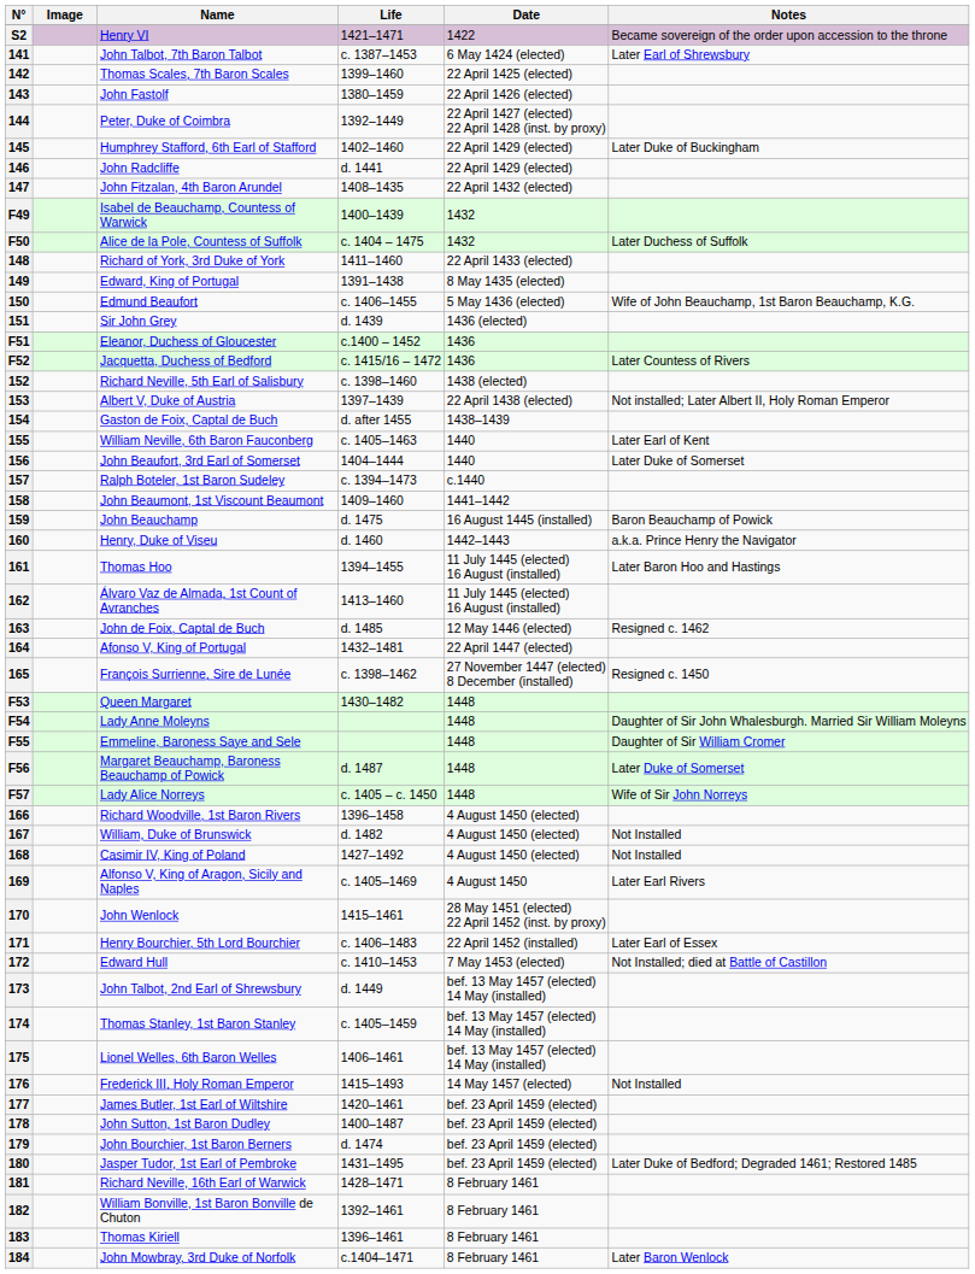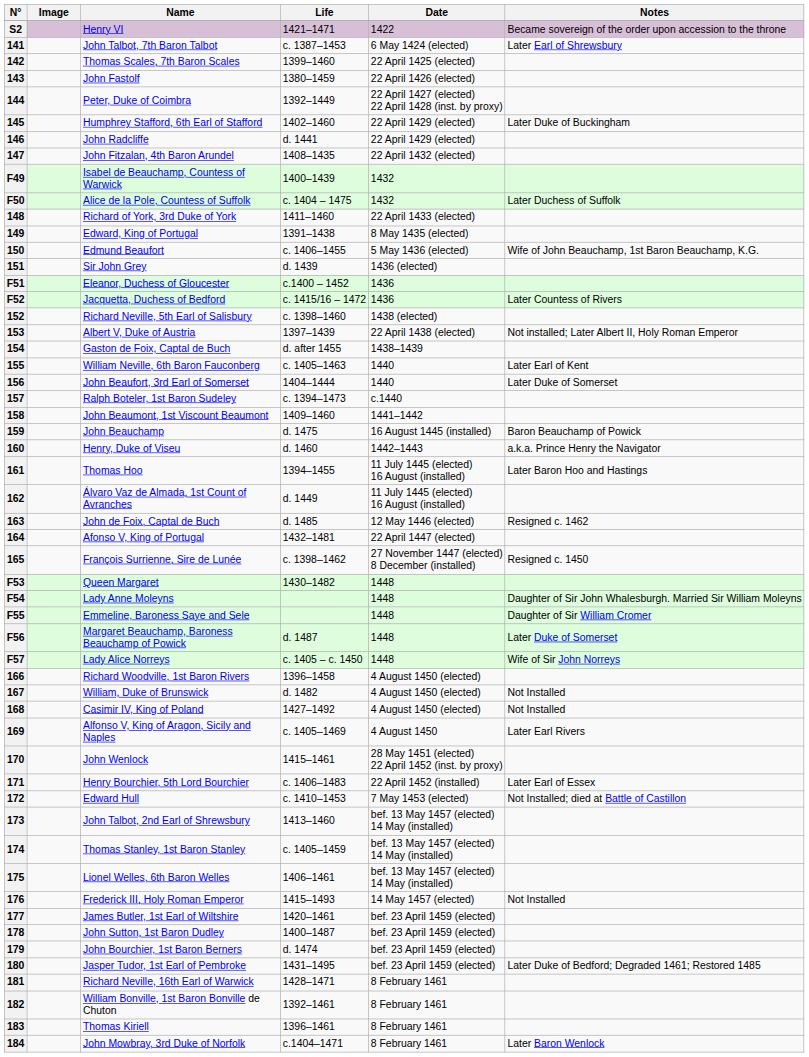 <table class="wikitable">
 <tr>
 <th>N°</th>
 <th style="width: 75px;">Image</th>
 <th style="width: 300px;">Name</th>
 <th>Life</th>
 <th>Date</th>
 <th>Notes</th>
 </tr>
 <tr id="Henry VI 1">
 </tr>
 <tr bgcolor="#D8BFD8">
 <th>S2</th>
 <td></td>
 <td><a href='#'>Henry VI</a></td>
 <td>1421–1471</td>
 <td>1422</td>
 <td>Became sovereign of the order upon accession to the throne</td>
 </tr>
 <tr>
 <th>141</th>
 <td></td>
 <td><a href='#'>John Talbot, 7th Baron Talbot</a></td>
 <td>c. 1387–1453</td>
 <td>6 May 1424 (elected)</td>
 <td>Later <a href='#'>Earl of Shrewsbury</a></td>
 </tr>
 <tr>
 <th>142</th>
 <td></td>
 <td><a href='#'>Thomas Scales, 7th Baron Scales</a></td>
 <td>1399–1460</td>
 <td>22 April 1425 (elected)</td>
 <td></td>
 </tr>
 <tr>
 <th>143</th>
 <td></td>
 <td><a href='#'>John Fastolf</a></td>
 <td>1380–1459</td>
 <td>22 April 1426 (elected)</td>
 <td></td>
 </tr>
 <tr>
 <th>144</th>
 <td></td>
 <td><a href='#'>Peter, Duke of Coimbra</a></td>
 <td>1392–1449</td>
 <td>22 April 1427 (elected)<br>22 April 1428 (inst. by proxy)</td>
 <td></td>
 </tr>
 <tr>
 <th>145</th>
 <td></td>
 <td><a href='#'>Humphrey Stafford, 6th Earl of Stafford</a></td>
 <td>1402–1460</td>
 <td>22 April 1429 (elected)</td>
 <td>Later Duke of Buckingham</td>
 </tr>
 <tr>
 <th>146</th>
 <td></td>
 <td><a href='#'>John Radcliffe</a></td>
 <td>d. 1441</td>
 <td>22 April 1429 (elected)</td>
 <td></td>
 </tr>
 <tr>
 <th>147</th>
 <td></td>
 <td><a href='#'>John Fitzalan, 4th Baron Arundel</a></td>
 <td>1408–1435</td>
 <td>22 April 1432 (elected)</td>
 <td></td>
 </tr>
 <tr bgcolor="#DDFDDD">
 <th>F49</th>
 <td></td>
 <td><a href='#'>Isabel de Beauchamp, Countess of Warwick</a></td>
 <td>1400–1439</td>
 <td>1432</td>
 <td></td>
 </tr>
 <tr bgcolor="#DDFDDD">
 <th>F50</th>
 <td></td>
 <td><a href='#'>Alice de la Pole, Countess of Suffolk</a></td>
 <td>c. 1404 – 1475</td>
 <td>1432</td>
 <td>Later Duchess of Suffolk</td>
 </tr>
 <tr>
 <th>148</th>
 <td></td>
 <td><a href='#'>Richard of York, 3rd Duke of York</a></td>
 <td>1411–1460</td>
 <td>22 April 1433 (elected)</td>
 <td></td>
 </tr>
 <tr>
 <th>149</th>
 <td></td>
 <td><a href='#'>Edward, King of Portugal</a></td>
 <td>1391–1438</td>
 <td>8 May 1435 (elected)</td>
 <td></td>
 </tr>
 <tr>
 <th>150</th>
 <td></td>
 <td><a href='#'>Edmund Beaufort</a></td>
 <td>c. 1406–1455</td>
 <td>5 May 1436 (elected)</td>
 <td>Wife of John Beauchamp, 1st Baron Beauchamp, K.G.</td>
 </tr>
 <tr>
 <th>151</th>
 <td></td>
 <td><a href='#'>Sir John Grey</a></td>
 <td>d. 1439</td>
 <td>1436 (elected)</td>
 <td></td>
 </tr>
 <tr bgcolor="#DDFDDD">
 <th>F51</th>
 <td></td>
 <td><a href='#'>Eleanor, Duchess of Gloucester</a></td>
 <td>c.1400 – 1452</td>
 <td>1436</td>
 <td></td>
 </tr>
 <tr bgcolor="#DDFDDD">
 <th>F52</th>
 <td></td>
 <td><a href='#'>Jacquetta, Duchess of Bedford</a></td>
 <td>c. 1415/16 – 1472</td>
 <td>1436</td>
 <td>Later Countess of Rivers</td>
 </tr>
 <tr>
 <th>152</th>
 <td></td>
 <td><a href='#'>Richard Neville, 5th Earl of Salisbury</a></td>
 <td>c. 1398–1460</td>
 <td>1438 (elected)</td>
 <td></td>
 </tr>
 <tr>
 <th>153</th>
 <td></td>
 <td><a href='#'>Albert V, Duke of Austria</a></td>
 <td>1397–1439</td>
 <td>22 April 1438 (elected)</td>
 <td>Not installed; Later Albert II, Holy Roman Emperor</td>
 </tr>
 <tr>
 <th>154</th>
 <td></td>
 <td><a href='#'>Gaston de Foix, Captal de Buch</a></td>
 <td>d. after 1455</td>
 <td>1438–1439</td>
 <td></td>
 </tr>
 <tr>
 <th>155</th>
 <td></td>
 <td><a href='#'>William Neville, 6th Baron Fauconberg</a></td>
 <td>c. 1405–1463</td>
 <td>1440</td>
 <td>Later Earl of Kent</td>
 </tr>
 <tr>
 <th>156</th>
 <td></td>
 <td><a href='#'>John Beaufort, 3rd Earl of Somerset</a></td>
 <td>1404–1444</td>
 <td>1440</td>
 <td>Later Duke of Somerset</td>
 </tr>
 <tr>
 <th>157</th>
 <td></td>
 <td><a href='#'>Ralph Boteler, 1st Baron Sudeley</a></td>
 <td>c. 1394–1473</td>
 <td>c.1440</td>
 <td></td>
 </tr>
 <tr>
 <th>158</th>
 <td></td>
 <td><a href='#'>John Beaumont, 1st Viscount Beaumont</a></td>
 <td>1409–1460</td>
 <td>1441–1442</td>
 <td></td>
 </tr>
 <tr>
 <th>159</th>
 <td></td>
 <td><a href='#'>John Beauchamp</a></td>
 <td>d. 1475</td>
 <td>16 August 1445 (installed)</td>
 <td>Baron Beauchamp of Powick</td>
 </tr>
 <tr>
 <th>160</th>
 <td></td>
 <td><a href='#'>Henry, Duke of Viseu</a></td>
 <td>d. 1460</td>
 <td>1442–1443</td>
 <td>a.k.a. Prince Henry the Navigator</td>
 </tr>
 <tr>
 <th>161</th>
 <td></td>
 <td><a href='#'>Thomas Hoo</a></td>
 <td>1394–1455</td>
 <td>11 July 1445 (elected)<br>16 August (installed)</td>
 <td>Later Baron Hoo and Hastings</td>
 </tr>
 <tr>
 <th>162</th>
 <td></td>
 <td><a href='#'>Álvaro Vaz de Almada, 1st Count of Avranches</a></td>
-<td>1413–1460</td>
+<td>d. 1449</td>
 <td>11 July 1445 (elected)<br>16 August (installed)</td>
 <td></td>
 </tr>
 <tr>
 <th>163</th>
 <td></td>
 <td><a href='#'>John de Foix, Captal de Buch</a></td>
 <td>d. 1485</td>
 <td>12 May 1446 (elected)</td>
 <td>Resigned c. 1462</td>
 </tr>
 <tr>
 <th>164</th>
 <td></td>
 <td><a href='#'>Afonso V, King of Portugal</a></td>
 <td>1432–1481</td>
 <td>22 April 1447 (elected)</td>
 <td></td>
 </tr>
 <tr>
 <th>165</th>
 <td></td>
 <td><a href='#'>François Surrienne, Sire de Lunée</a></td>
 <td>c. 1398–1462</td>
 <td>27 November 1447 (elected)<br>8 December (installed)</td>
 <td>Resigned c. 1450</td>
 </tr>
 <tr bgcolor="#DDFDDD">
 <th>F53</th>
 <td></td>
 <td><a href='#'>Queen Margaret</a></td>
 <td>1430–1482</td>
 <td>1448</td>
 <td></td>
 </tr>
 <tr bgcolor="#DDFDDD">
 <th>F54</th>
 <td></td>
 <td><a href='#'>Lady Anne Moleyns</a></td>
 <td></td>
 <td>1448</td>
 <td>Daughter of Sir John Whalesburgh. Married Sir William Moleyns</td>
 </tr>
 <tr bgcolor="#DDFDDD">
 <th>F55</th>
 <td></td>
 <td><a href='#'>Emmeline, Baroness Saye and Sele</a></td>
 <td></td>
 <td>1448</td>
 <td>Daughter of Sir <a href='#'>William Cromer</a></td>
 </tr>
 <tr bgcolor="#DDFDDD">
 <th>F56</th>
 <td></td>
 <td><a href='#'>Margaret Beauchamp, Baroness Beauchamp of Powick</a></td>
 <td>d. 1487</td>
 <td>1448</td>
 <td>Later <a href='#'>Duke of Somerset</a></td>
 </tr>
 <tr bgcolor="#DDFDDD">
 <th>F57</th>
 <td></td>
 <td><a href='#'>Lady Alice Norreys</a></td>
 <td>c. 1405 – c. 1450</td>
 <td>1448</td>
 <td>Wife of Sir <a href='#'>John Norreys</a></td>
 </tr>
 <tr>
 <th>166</th>
 <td></td>
 <td><a href='#'>Richard Woodville, 1st Baron Rivers</a></td>
 <td>1396–1458</td>
 <td>4 August 1450 (elected)</td>
 <td></td>
 </tr>
 <tr>
 <th>167</th>
 <td></td>
 <td><a href='#'>William, Duke of Brunswick</a></td>
 <td>d. 1482</td>
 <td>4 August 1450 (elected)</td>
 <td>Not Installed</td>
 </tr>
 <tr>
 <th>168</th>
 <td></td>
 <td><a href='#'>Casimir IV, King of Poland</a></td>
 <td>1427–1492</td>
 <td>4 August 1450 (elected)</td>
 <td>Not Installed</td>
 </tr>
 <tr>
 <th>169</th>
 <td></td>
 <td><a href='#'>Alfonso V, King of Aragon, Sicily and Naples</a></td>
 <td>c. 1405–1469</td>
 <td>4 August 1450</td>
 <td>Later Earl Rivers</td>
 </tr>
 <tr>
 <th>170</th>
 <td></td>
 <td><a href='#'>John Wenlock</a></td>
 <td>1415–1461</td>
 <td>28 May 1451 (elected)<br>22 April 1452 (inst. by proxy)</td>
 <td></td>
 </tr>
 <tr>
 <th>171</th>
 <td></td>
 <td><a href='#'>Henry Bourchier, 5th Lord Bourchier</a></td>
 <td>c. 1406–1483</td>
 <td>22 April 1452 (installed)</td>
 <td>Later Earl of Essex</td>
 </tr>
 <tr>
 <th>172</th>
 <td></td>
 <td><a href='#'>Edward Hull</a></td>
 <td>c. 1410–1453</td>
 <td>7 May 1453 (elected)</td>
 <td>Not Installed; died at <a href='#'>Battle of Castillon</a></td>
 </tr>
 <tr>
 <th>173</th>
 <td></td>
 <td><a href='#'>John Talbot, 2nd Earl of Shrewsbury</a></td>
-<td>d. 1449</td>
+<td>1413–1460</td>
 <td>bef. 13 May 1457 (elected)<br>14 May (installed)</td>
 <td></td>
 </tr>
 <tr>
 <th>174</th>
 <td></td>
 <td><a href='#'>Thomas Stanley, 1st Baron Stanley</a></td>
 <td>c. 1405–1459</td>
 <td>bef. 13 May 1457 (elected)<br>14 May (installed)</td>
 <td></td>
 </tr>
 <tr>
 <th>175</th>
 <td></td>
 <td><a href='#'>Lionel Welles, 6th Baron Welles</a></td>
 <td>1406–1461</td>
 <td>bef. 13 May 1457 (elected)<br>14 May (installed)</td>
 <td></td>
 </tr>
 <tr>
 <th>176</th>
 <td></td>
 <td><a href='#'>Frederick III, Holy Roman Emperor</a></td>
 <td>1415–1493</td>
 <td>14 May 1457 (elected)</td>
 <td>Not Installed</td>
 </tr>
 <tr>
 <th>177</th>
 <td></td>
 <td><a href='#'>James Butler, 1st Earl of Wiltshire</a></td>
 <td>1420–1461</td>
 <td>bef. 23 April 1459 (elected)</td>
 <td></td>
 </tr>
 <tr>
 <th>178</th>
 <td></td>
 <td><a href='#'>John Sutton, 1st Baron Dudley</a></td>
 <td>1400–1487</td>
 <td>bef. 23 April 1459 (elected)</td>
 <td></td>
 </tr>
 <tr>
 <th>179</th>
 <td></td>
 <td><a href='#'>John Bourchier, 1st Baron Berners</a></td>
 <td>d. 1474</td>
 <td>bef. 23 April 1459 (elected)</td>
 <td></td>
 </tr>
 <tr>
 <th>180</th>
 <td></td>
 <td><a href='#'>Jasper Tudor, 1st Earl of Pembroke</a></td>
 <td>1431–1495</td>
 <td>bef. 23 April 1459 (elected)</td>
 <td>Later Duke of Bedford; Degraded 1461; Restored 1485</td>
 </tr>
 <tr>
 <th>181</th>
 <td></td>
 <td><a href='#'>Richard Neville, 16th Earl of Warwick</a></td>
 <td>1428–1471</td>
 <td>8 February 1461</td>
 <td></td>
 </tr>
 <tr>
 <th>182</th>
 <td></td>
 <td><a href='#'>William Bonville, 1st Baron Bonville</a> de Chuton</td>
 <td>1392–1461</td>
 <td>8 February 1461</td>
 <td></td>
 </tr>
 <tr>
 <th>183</th>
 <td></td>
 <td><a href='#'>Thomas Kiriell</a></td>
 <td>1396–1461</td>
 <td>8 February 1461</td>
 <td></td>
 </tr>
 <tr>
 <th>184</th>
 <td></td>
 <td><a href='#'>John Mowbray, 3rd Duke of Norfolk</a></td>
 <td>c.1404–1471</td>
 <td>8 February 1461</td>
 <td>Later <a href='#'>Baron Wenlock</a></td>
 </tr>
 </table>
